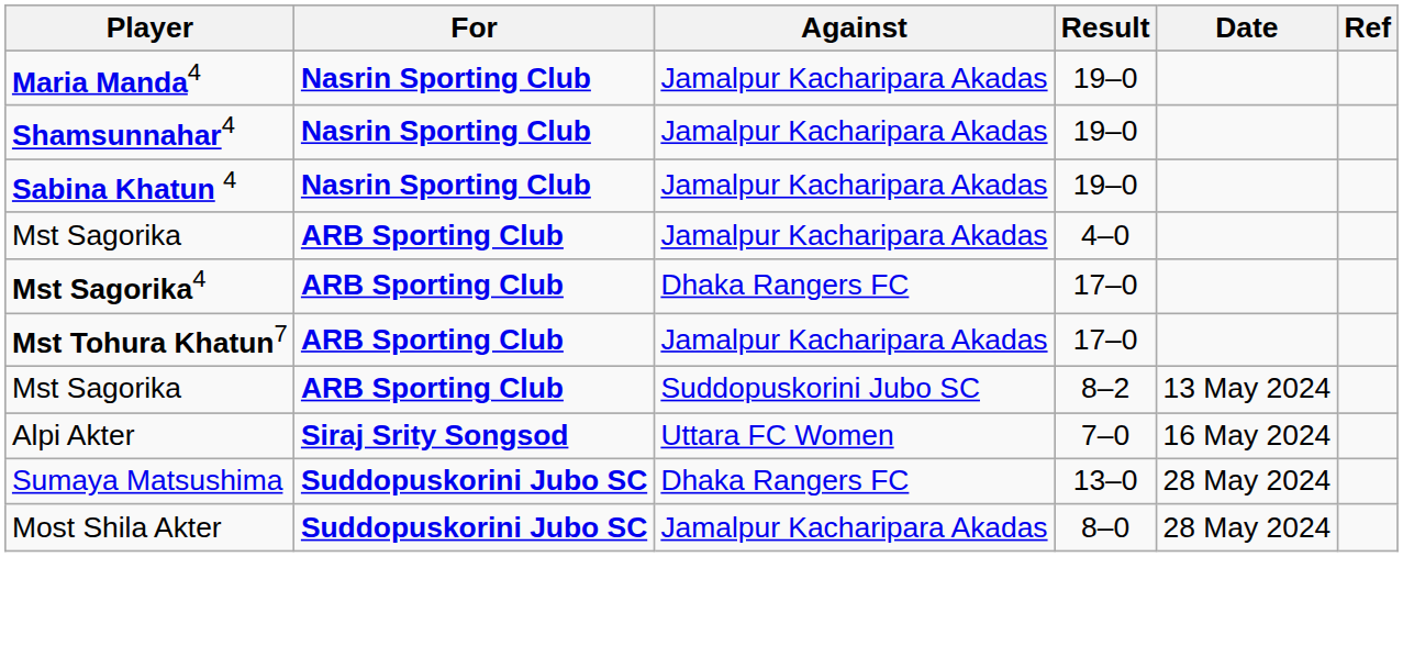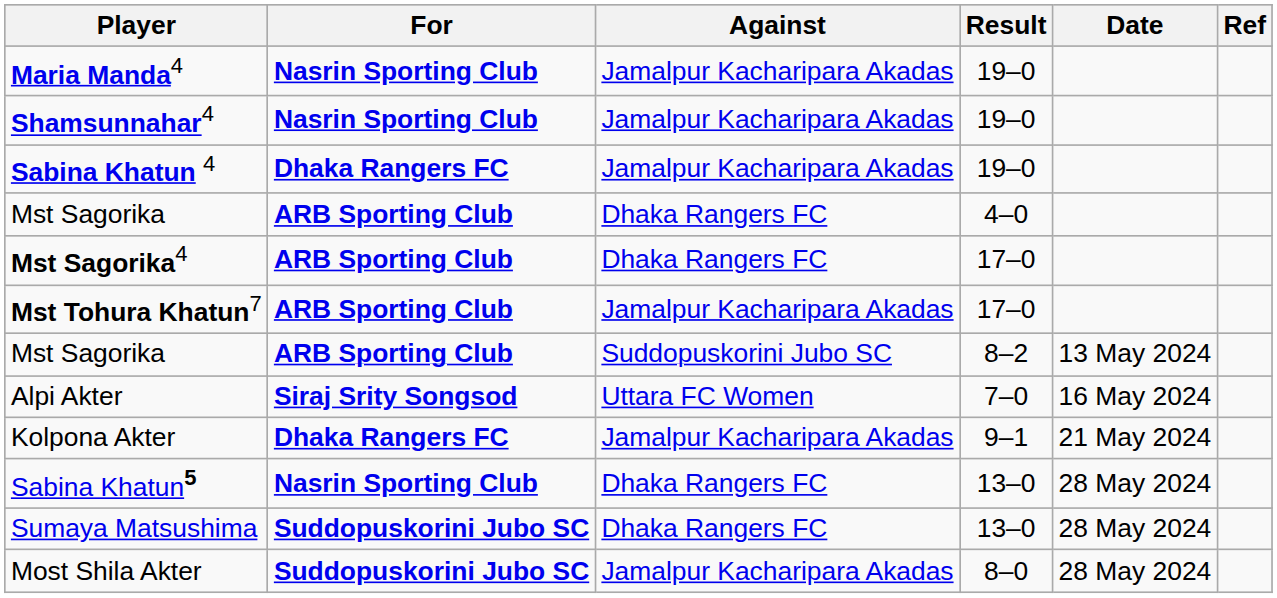 <table class="wikitable">
 <tr>
 <th>Player</th>
 <th>For</th>
 <th>Against</th>
 <th style="text-align:center">Result</th>
 <th>Date</th>
 <th>Ref</th>
 </tr>
 <tr>
 <td> <strong><a href='#'>Maria Manda</a></strong><sup>4</sup></td>
 <td><strong><a href='#'>Nasrin Sporting Club</a></strong></td>
 <td><a href='#'>Jamalpur Kacharipara Akadas</a></td>
 <td style="text-align:center;">19–0</td>
 <td></td>
 <td></td>
 </tr>
 <tr>
 <td> <strong><a href='#'>Shamsunnahar</a></strong><sup>4</sup></td>
 <td><strong><a href='#'>Nasrin Sporting Club</a></strong></td>
 <td><a href='#'>Jamalpur Kacharipara Akadas</a></td>
 <td style="text-align:center;">19–0</td>
 <td></td>
 <td></td>
 </tr>
 <tr>
 <td> <strong><a href='#'>Sabina Khatun</a></strong> <sup>4</sup></td>
-<td><strong><a href='#'>Nasrin Sporting Club</a></strong></td>
+<td><strong><a href='#'>Dhaka Rangers FC</a></strong></td>
 <td><a href='#'>Jamalpur Kacharipara Akadas</a></td>
 <td style="text-align:center;">19–0</td>
 <td></td>
 <td></td>
 </tr>
 <tr>
 <td> Mst Sagorika</td>
 <td><strong><a href='#'>ARB Sporting Club</a></strong></td>
-<td><a href='#'>Jamalpur Kacharipara Akadas</a></td>
+<td><a href='#'>Dhaka Rangers FC</a></td>
 <td style="text-align:center;">4–0</td>
 <td></td>
 <td></td>
 </tr>
 <tr>
 <td> <strong>Mst Sagorika</strong><sup>4</sup></td>
 <td><strong><a href='#'>ARB Sporting Club</a></strong></td>
 <td><a href='#'>Dhaka Rangers FC</a></td>
 <td style="text-align:center;">17–0</td>
 <td></td>
 <td></td>
 </tr>
 <tr>
 <td> <strong>Mst Tohura Khatun</strong><sup>7</sup></td>
 <td><strong><a href='#'>ARB Sporting Club</a></strong></td>
 <td><a href='#'>Jamalpur Kacharipara Akadas</a></td>
 <td style="text-align:center;">17–0</td>
 <td></td>
 <td></td>
 </tr>
 <tr>
 <td> Mst Sagorika</td>
 <td><strong><a href='#'>ARB Sporting Club</a></strong></td>
 <td><a href='#'>Suddopuskorini Jubo SC</a></td>
 <td style="text-align:center;">8–2</td>
 <td>13 May 2024</td>
 <td></td>
 </tr>
 <tr>
 <td> Alpi Akter</td>
 <td><strong><a href='#'>Siraj Srity Songsod</a></strong></td>
 <td><a href='#'>Uttara FC Women</a></td>
 <td style="text-align:center;">7–0</td>
 <td>16 May 2024</td>
 <td></td>
 </tr>
 <tr>
+<td> Kolpona Akter</td>
+<td><strong><a href='#'>Dhaka Rangers FC</a></strong></td>
+<td><a href='#'>Jamalpur Kacharipara Akadas</a></td>
+<td style="text-align:center;">9–1</td>
+<td>21 May 2024</td>
+<td></td>
+</tr>
+<tr>
+<td> <a href='#'>Sabina Khatun</a><strong><sup>5</sup></strong></td>
+<td><strong><a href='#'>Nasrin Sporting Club</a></strong></td>
+<td><a href='#'>Dhaka Rangers FC</a></td>
+<td style="text-align:center;">13–0</td>
+<td>28 May 2024</td>
+<td></td>
+</tr>
+<tr>
 <td> <a href='#'>Sumaya Matsushima</a></td>
 <td><strong><a href='#'>Suddopuskorini Jubo SC</a></strong></td>
 <td><a href='#'>Dhaka Rangers FC</a></td>
 <td style="text-align:center;">13–0</td>
 <td>28 May 2024</td>
 <td></td>
 </tr>
 <tr>
 <td> Most Shila Akter</td>
 <td><strong><a href='#'>Suddopuskorini Jubo SC</a></strong></td>
 <td><a href='#'>Jamalpur Kacharipara Akadas</a></td>
 <td style="text-align:center;">8–0</td>
 <td>28 May 2024</td>
 <td></td>
 </tr>
 </table>
